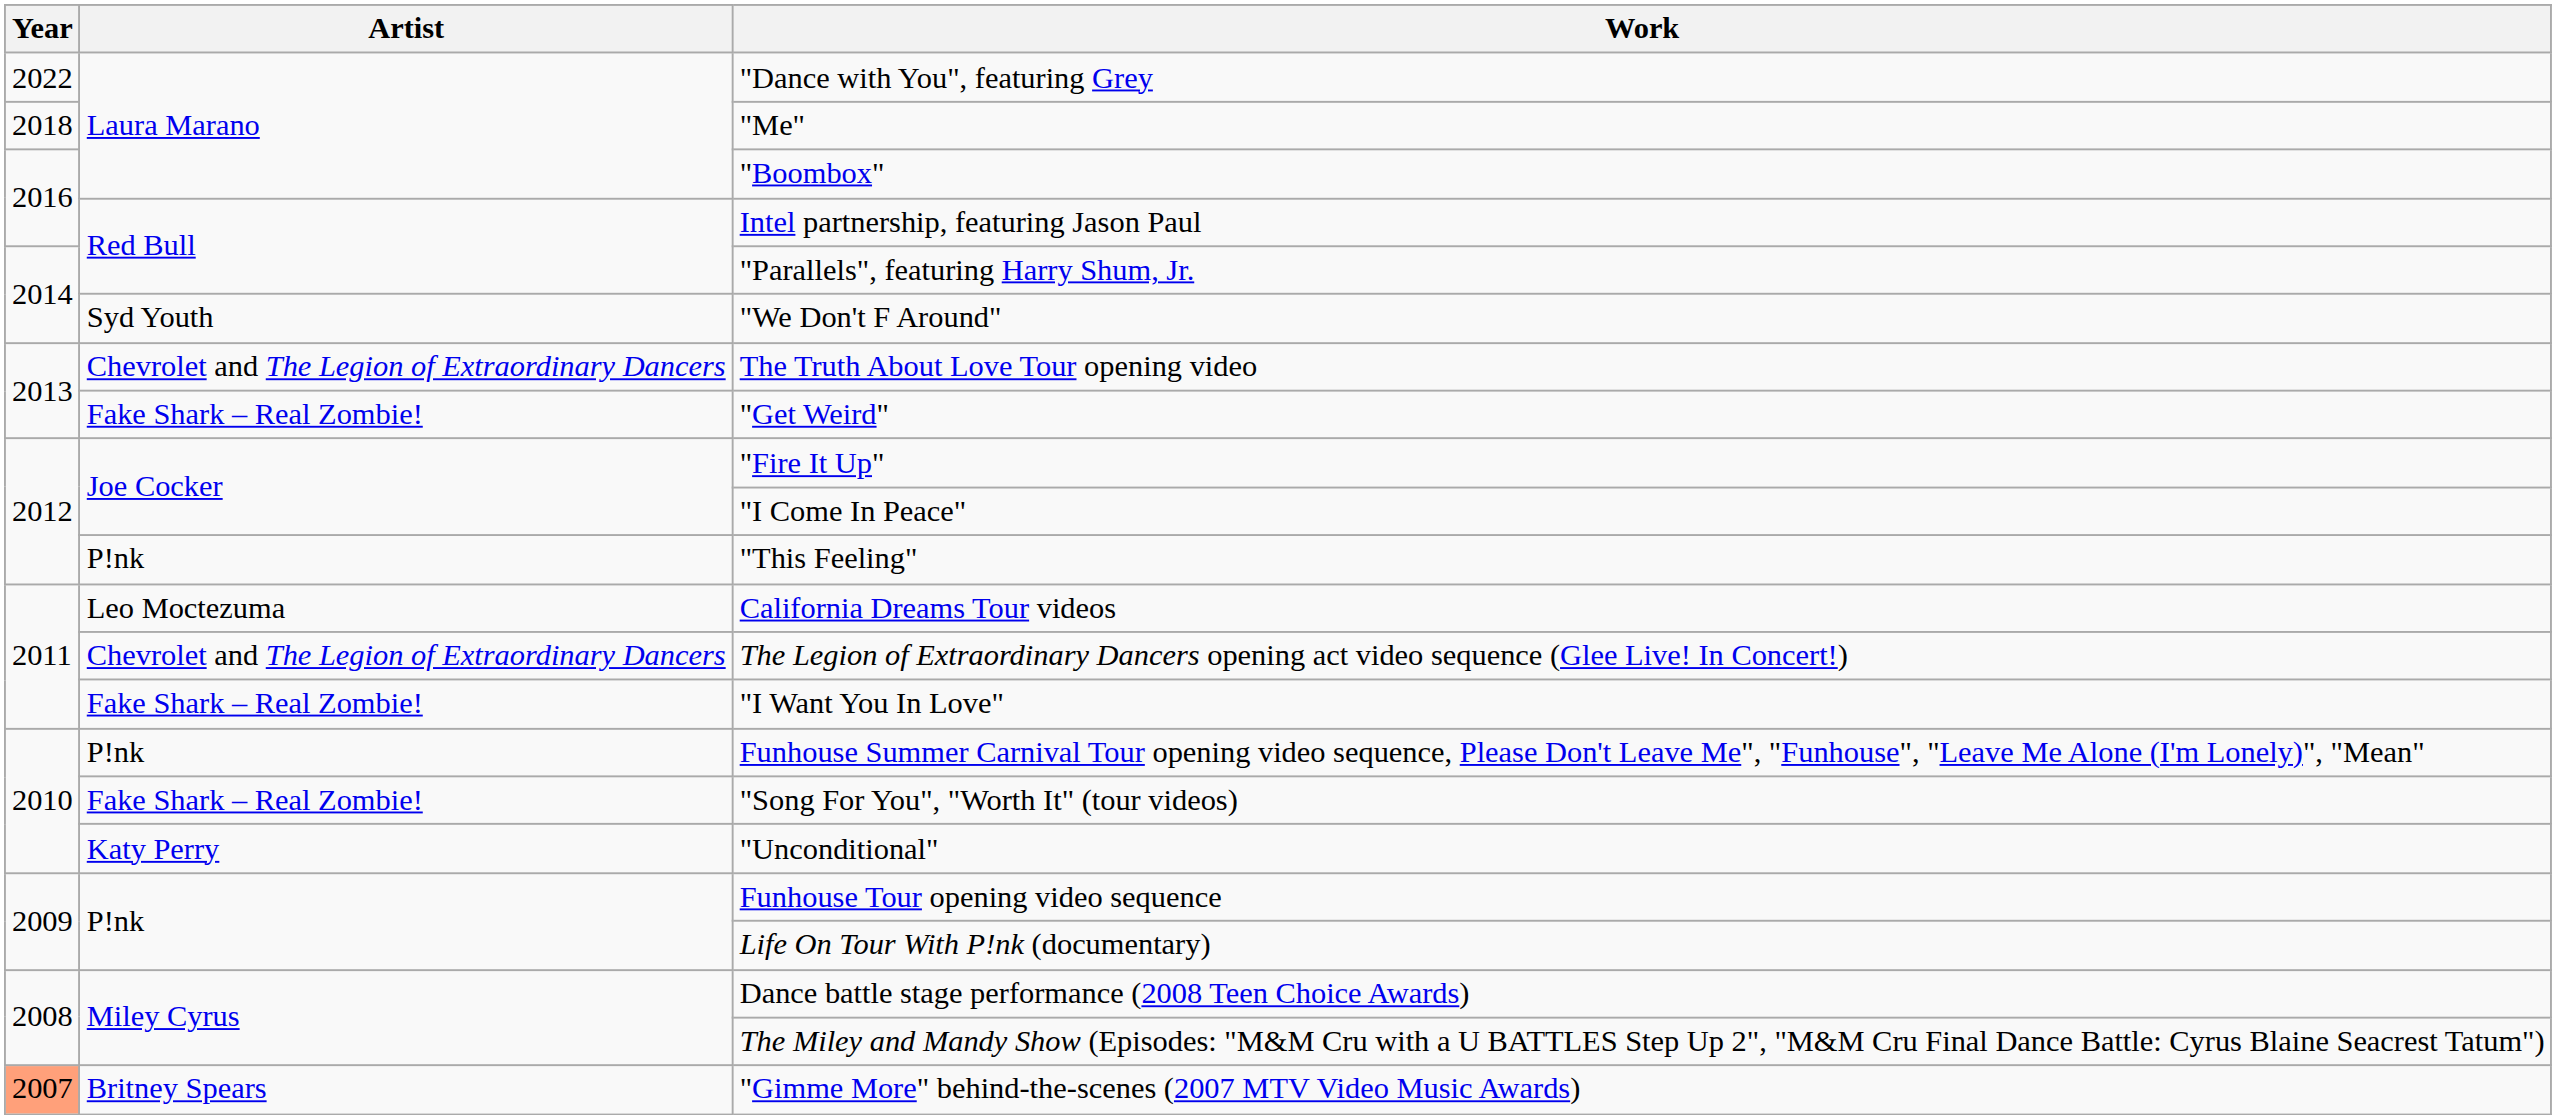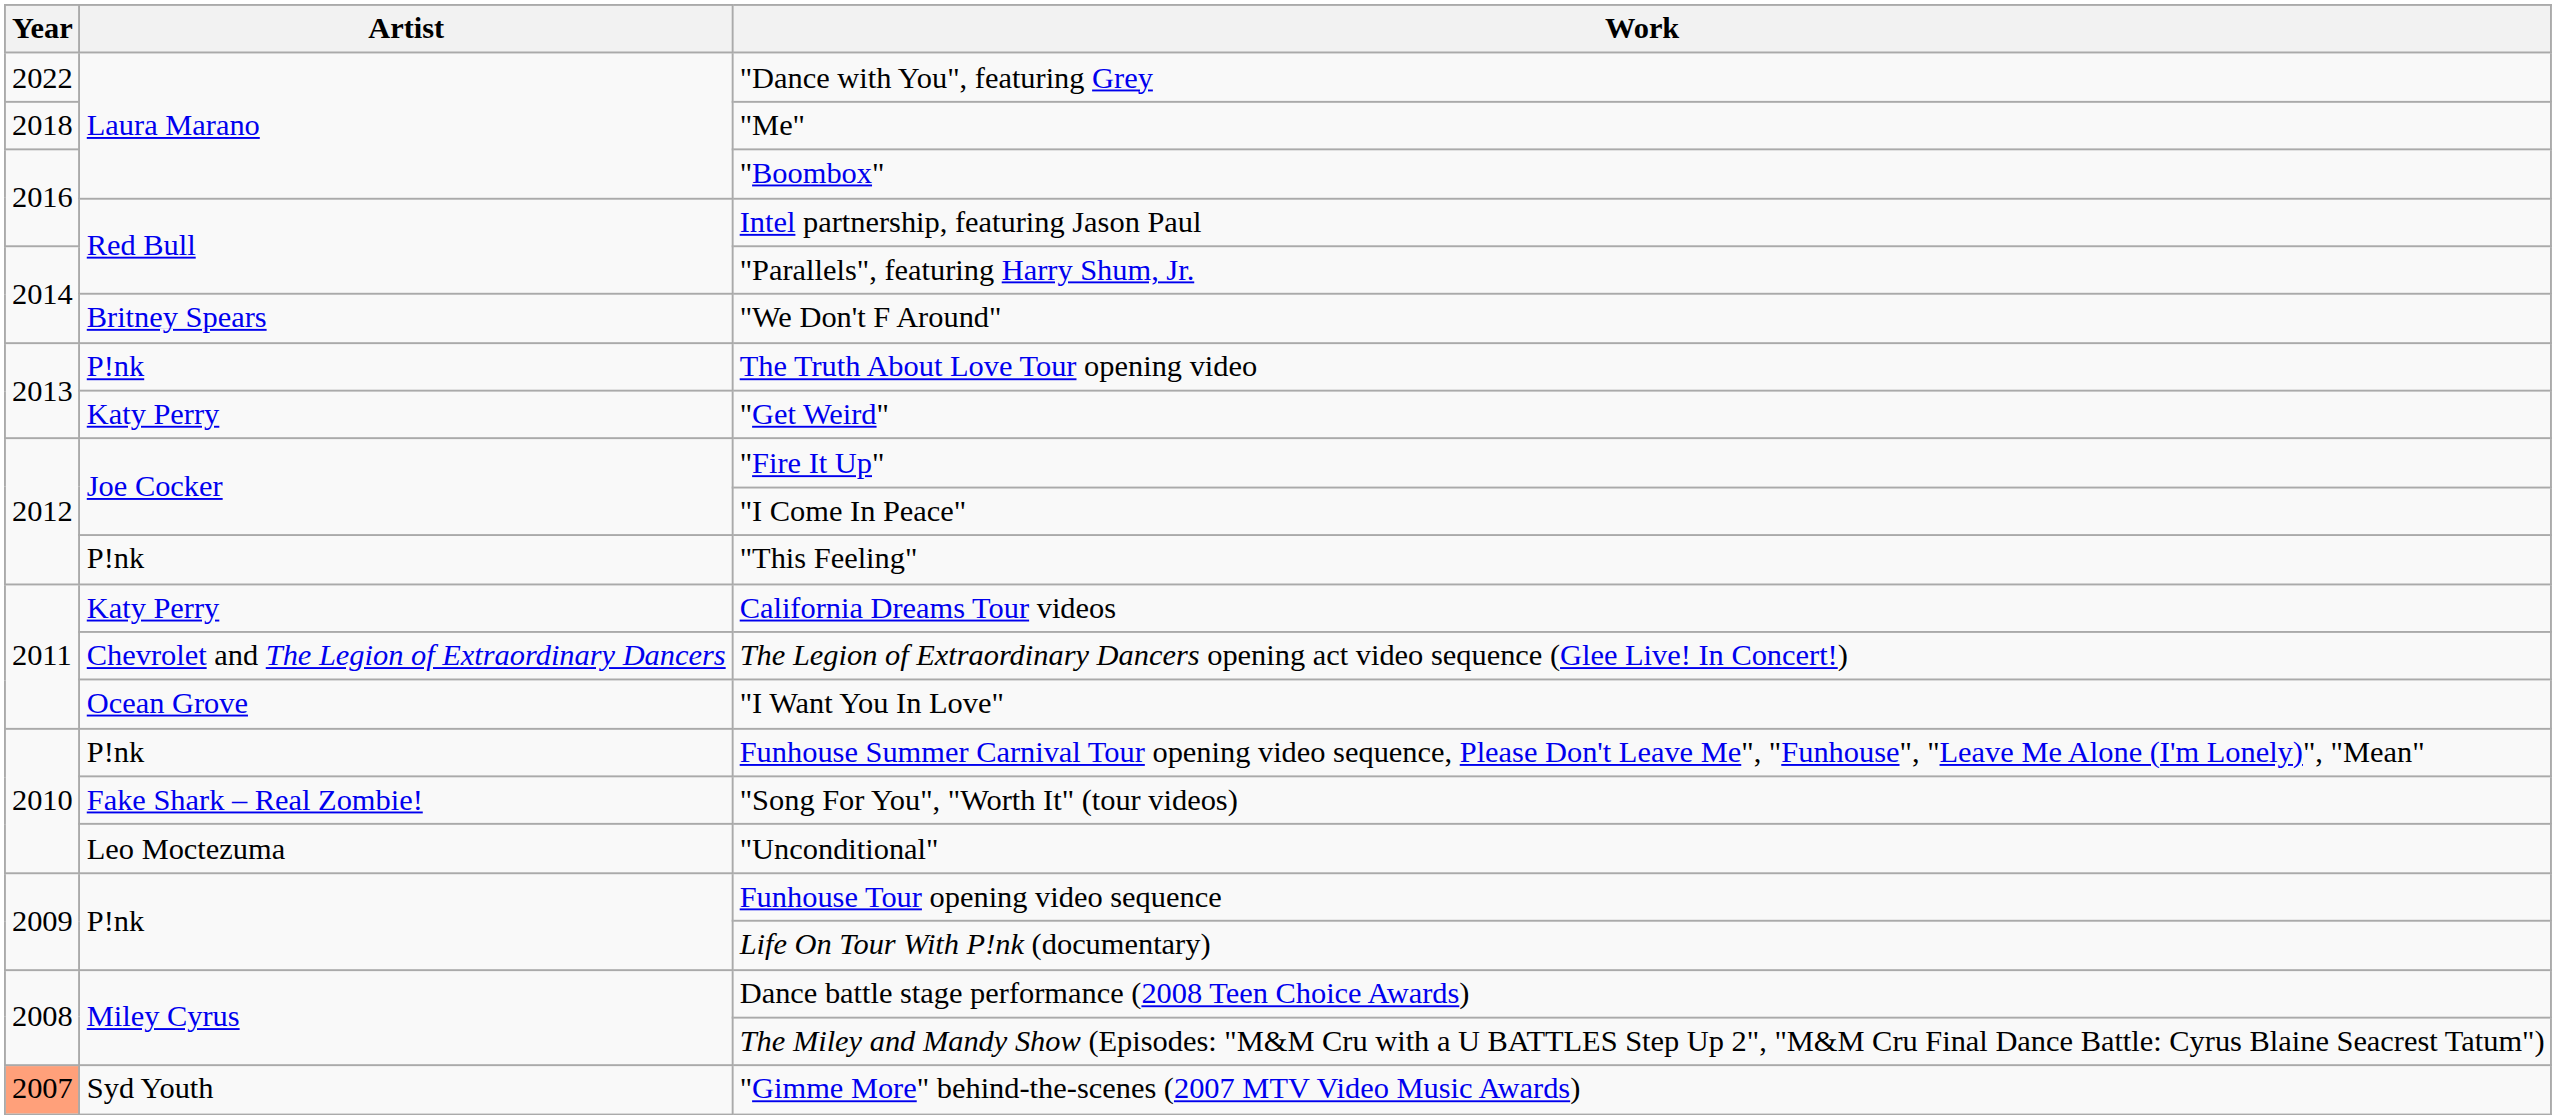 <table class="wikitable">
 <tr>
 <th>Year</th>
 <th>Artist</th>
 <th>Work</th>
 </tr>
 <tr>
 <td>2022</td>
 <td rowspan="3"><a href='#'>Laura Marano</a></td>
 <td>"Dance with You", featuring <a href='#'>Grey</a></td>
 </tr>
 <tr>
 <td>2018</td>
 <td>"Me"</td>
 </tr>
 <tr>
 <td rowspan="2">2016</td>
 <td>"<a href='#'>Boombox</a>"</td>
 </tr>
 <tr>
 <td rowspan="2"><a href='#'>Red Bull</a></td>
 <td><a href='#'>Intel</a> partnership, featuring Jason Paul</td>
 </tr>
 <tr>
 <td rowspan="2">2014</td>
 <td>"Parallels", featuring <a href='#'>Harry Shum, Jr.</a></td>
 </tr>
 <tr>
-<td>Syd Youth</td>
+<td><a href='#'>Britney Spears</a></td>
 <td>"We Don't F Around"</td>
 </tr>
 <tr>
 <td rowspan="2">2013</td>
-<td><a href='#'>Chevrolet</a> and <em><a href='#'>The Legion of Extraordinary Dancers</a></em></td>
+<td><a href='#'>P!nk</a></td>
 <td><a href='#'>The Truth About Love Tour</a> opening video</td>
 </tr>
 <tr>
-<td><a href='#'>Fake Shark – Real Zombie!</a></td>
+<td><a href='#'>Katy Perry</a></td>
 <td>"<a href='#'>Get Weird</a>"</td>
 </tr>
 <tr>
 <td rowspan="3">2012</td>
 <td rowspan="2"><a href='#'>Joe Cocker</a></td>
 <td>"<a href='#'>Fire It Up</a>"</td>
 </tr>
 <tr>
 <td>"I Come In Peace"</td>
 </tr>
 <tr>
 <td>P!nk</td>
 <td>"This Feeling"</td>
 </tr>
 <tr>
 <td rowspan="3">2011</td>
-<td>Leo Moctezuma</td>
+<td><a href='#'>Katy Perry</a></td>
 <td><a href='#'>California Dreams Tour</a> videos</td>
 </tr>
 <tr>
 <td><a href='#'>Chevrolet</a> and <em><a href='#'>The Legion of Extraordinary Dancers</a></em></td>
 <td><em>The Legion of Extraordinary Dancers</em> opening act video sequence (<a href='#'>Glee Live! In Concert!</a>)</td>
 </tr>
 <tr>
-<td><a href='#'>Fake Shark – Real Zombie!</a></td>
+<td><a href='#'>Ocean Grove</a></td>
 <td>"I Want You In Love"</td>
 </tr>
 <tr>
 <td rowspan="3">2010</td>
 <td>P!nk</td>
 <td><a href='#'>Funhouse Summer Carnival Tour</a> opening video sequence, <a href='#'>Please Don't Leave Me</a>", "<a href='#'>Funhouse</a>", "<a href='#'>Leave Me Alone (I'm Lonely)</a>", "Mean"</td>
 </tr>
 <tr>
 <td><a href='#'>Fake Shark – Real Zombie!</a></td>
 <td>"Song For You", "Worth It" (tour videos)</td>
 </tr>
 <tr>
-<td><a href='#'>Katy Perry</a></td>
+<td>Leo Moctezuma</td>
 <td>"Unconditional"</td>
 </tr>
 <tr>
 <td rowspan="2">2009</td>
 <td rowspan="2">P!nk</td>
 <td><a href='#'>Funhouse Tour</a> opening video sequence</td>
 </tr>
 <tr>
 <td><em>Life On Tour With P!nk</em> (documentary)</td>
 </tr>
 <tr>
 <td rowspan="2">2008</td>
 <td rowspan="2"><a href='#'>Miley Cyrus</a></td>
 <td>Dance battle stage performance (<a href='#'>2008 Teen Choice Awards</a>)</td>
 </tr>
 <tr>
 <td><em>The Miley and Mandy Show</em> (Episodes: "M&M Cru with a U BATTLES Step Up 2", "M&M Cru Final Dance Battle: Cyrus Blaine Seacrest Tatum")</td>
 </tr>
 <tr>
 <td style="background: lightsalmon;">2007</td>
-<td><a href='#'>Britney Spears</a></td>
+<td>Syd Youth</td>
 <td>"<a href='#'>Gimme More</a>" behind-the-scenes (<a href='#'>2007 MTV Video Music Awards</a>)</td>
 </tr>
 </table>
